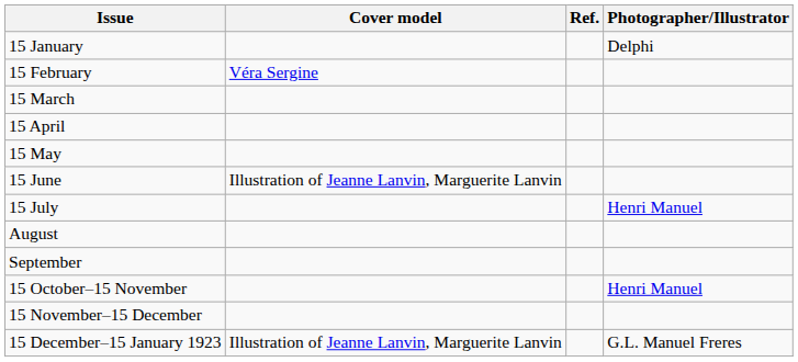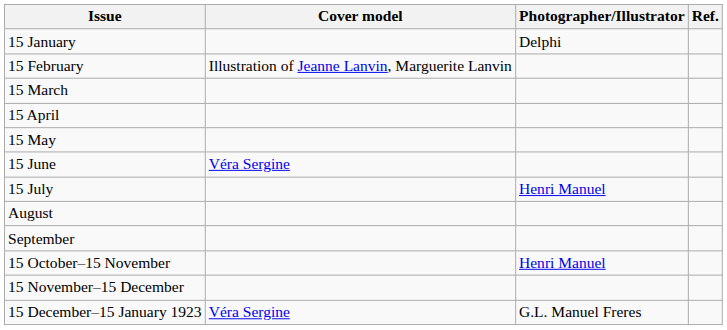 <table class="wikitable">
 <tr>
 <th>Issue</th>
 <th>Cover model</th>
+<th>Photographer/Illustrator</th>
 <th>Ref.</th>
-<th>Photographer/Illustrator</th>
 </tr>
 <tr>
 <td>15 January</td>
 <td></td>
+<td>Delphi</td>
 <td></td>
-<td>Delphi</td>
 </tr>
 <tr>
 <td>15 February</td>
-<td><a href='#'>Véra Sergine</a></td>
+<td>Illustration of <a href='#'>Jeanne Lanvin</a>, Marguerite Lanvin</td>
 <td></td>
 <td></td>
 </tr>
 <tr>
 <td>15 March</td>
 <td></td>
 <td></td>
 <td></td>
 </tr>
 <tr>
 <td>15 April</td>
 <td></td>
 <td></td>
 <td></td>
 </tr>
 <tr>
 <td>15 May</td>
 <td></td>
 <td></td>
 <td></td>
 </tr>
 <tr>
 <td>15 June</td>
-<td>Illustration of <a href='#'>Jeanne Lanvin</a>, Marguerite Lanvin</td>
+<td><a href='#'>Véra Sergine</a></td>
 <td></td>
 <td></td>
 </tr>
 <tr>
 <td>15 July</td>
 <td></td>
+<td><a href='#'>Henri Manuel</a></td>
 <td></td>
-<td><a href='#'>Henri Manuel</a></td>
 </tr>
 <tr>
 <td>August</td>
 <td></td>
 <td></td>
 <td></td>
 </tr>
 <tr>
 <td>September</td>
 <td></td>
 <td></td>
 <td></td>
 </tr>
 <tr>
 <td>15 October–15 November</td>
 <td></td>
+<td><a href='#'>Henri Manuel</a></td>
 <td></td>
-<td><a href='#'>Henri Manuel</a></td>
 </tr>
 <tr>
 <td>15 November–15 December</td>
 <td></td>
 <td></td>
 <td></td>
 </tr>
 <tr>
 <td>15 December–15 January 1923</td>
-<td>Illustration of <a href='#'>Jeanne Lanvin</a>, Marguerite Lanvin</td>
+<td><a href='#'>Véra Sergine</a></td>
+<td>G.L. Manuel Freres</td>
 <td></td>
-<td>G.L. Manuel Freres</td>
 </tr>
 </table>
